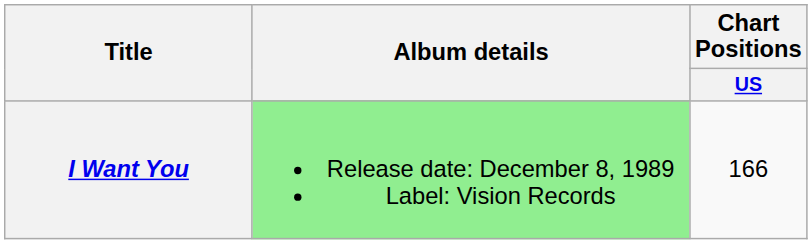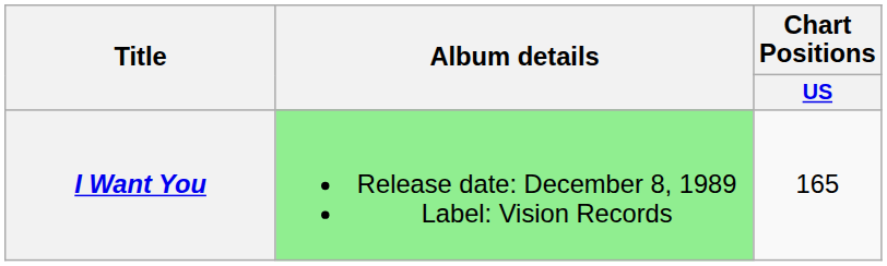 <table class="wikitable plainrowheaders" style="text-align:center;">
 <tr>
 <th rowspan="2" style="width:10em;">Title</th>
 <th rowspan="2" style="width:18em;">Album details</th>
 <th colspan="1">Chart Positions</th>
 </tr>
 <tr style="font-size:smaller;">
 <th width="65"><a href='#'>US</a></th>
 </tr>
 <tr>
 <th scope="row"><em><a href='#'>I Want You</a></em></th>
 <td style="background: lightgreen;"><br><ul><li>Release date: December 8, 1989</li><li>Label: Vision Records</li></ul></td>
-<td>166</td>
+<td>165</td>
 </tr>
 </table>
